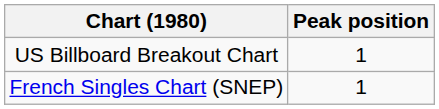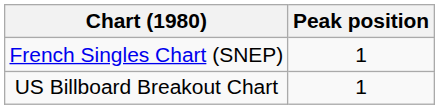 <table class="wikitable sortable plainrowheaders" style="text-align:center">
 <tr>
 <th>Chart (1980)</th>
 <th>Peak position</th>
 </tr>
 <tr>
+<td><a href='#'>French Singles Chart</a> (SNEP)</td>
+<td>1</td>
+</tr>
+<tr>
 <td>US Billboard Breakout Chart</td>
 <td>1</td>
 </tr>
-<tr>
-<td><a href='#'>French Singles Chart</a> (SNEP)</td>
-<td>1</td>
-</tr>
 </table>
